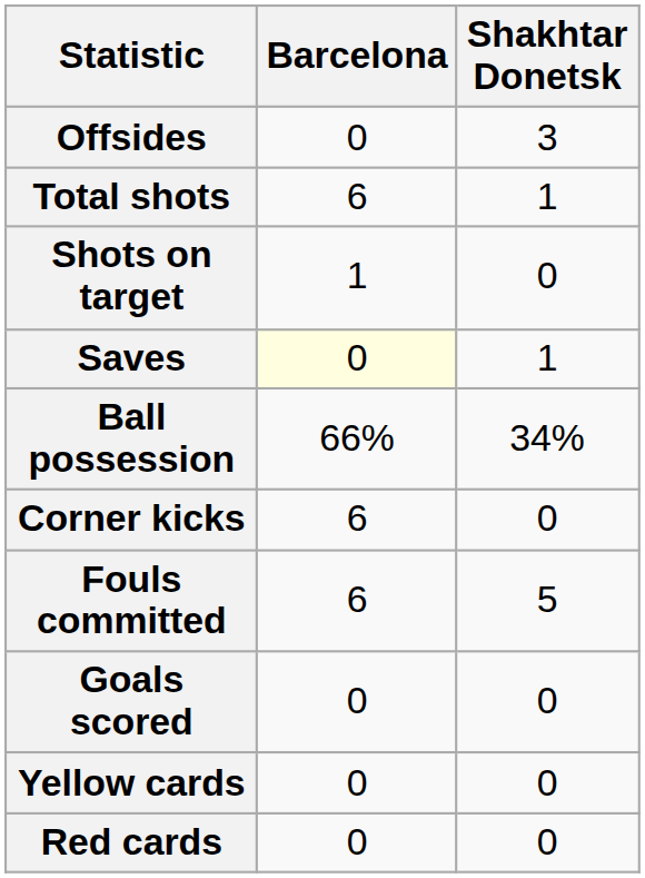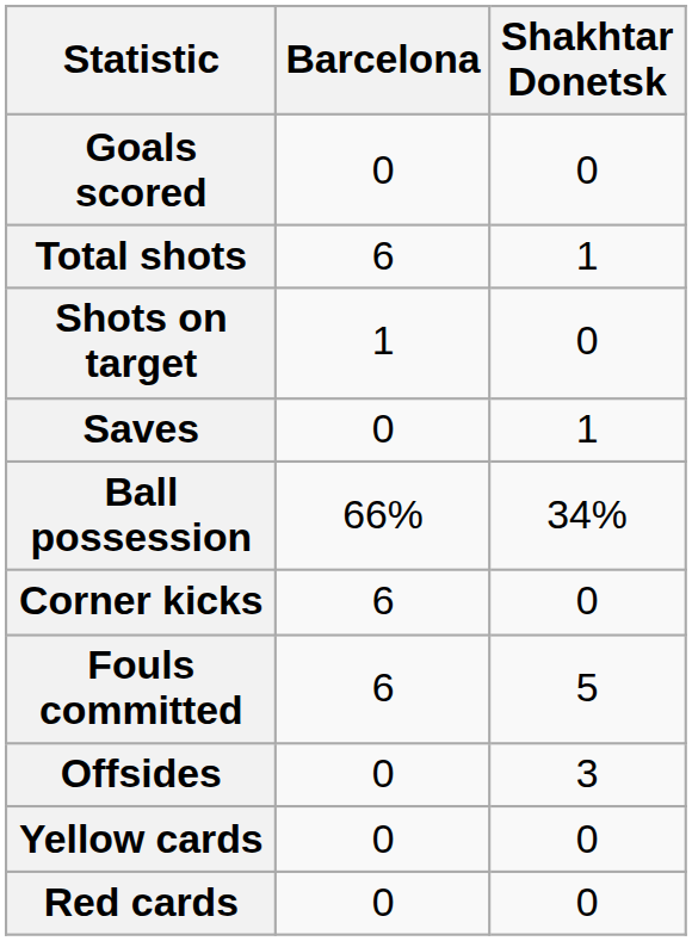 <table class="wikitable plainrowheaders" style="text-align:center">
 <tr>
 <th scope="col" style="width:100px">Statistic</th>
 <th scope="col" style="width:70px">Barcelona</th>
 <th scope="col" style="width:70px">Shakhtar Donetsk</th>
 </tr>
 <tr>
-<th scope=row>Offsides</th>
+<th scope=row>Goals scored</th>
 <td>0</td>
-<td>3</td>
+<td>0</td>
 </tr>
 <tr>
 <th scope=row>Total shots</th>
 <td>6</td>
 <td>1</td>
 </tr>
 <tr>
 <th scope=row>Shots on target</th>
 <td>1</td>
 <td>0</td>
 </tr>
 <tr>
 <th scope=row>Saves</th>
-<td style="background: lightyellow;">0</td>
+<td>0</td>
 <td>1</td>
 </tr>
 <tr>
 <th scope=row>Ball possession</th>
 <td>66%</td>
 <td>34%</td>
 </tr>
 <tr>
 <th scope=row>Corner kicks</th>
 <td>6</td>
 <td>0</td>
 </tr>
 <tr>
 <th scope=row>Fouls committed</th>
 <td>6</td>
 <td>5</td>
 </tr>
 <tr>
-<th scope=row>Goals scored</th>
+<th scope=row>Offsides</th>
 <td>0</td>
-<td>0</td>
+<td>3</td>
 </tr>
 <tr>
 <th scope=row>Yellow cards</th>
 <td>0</td>
 <td>0</td>
 </tr>
 <tr>
 <th scope=row>Red cards</th>
 <td>0</td>
 <td>0</td>
 </tr>
 </table>
